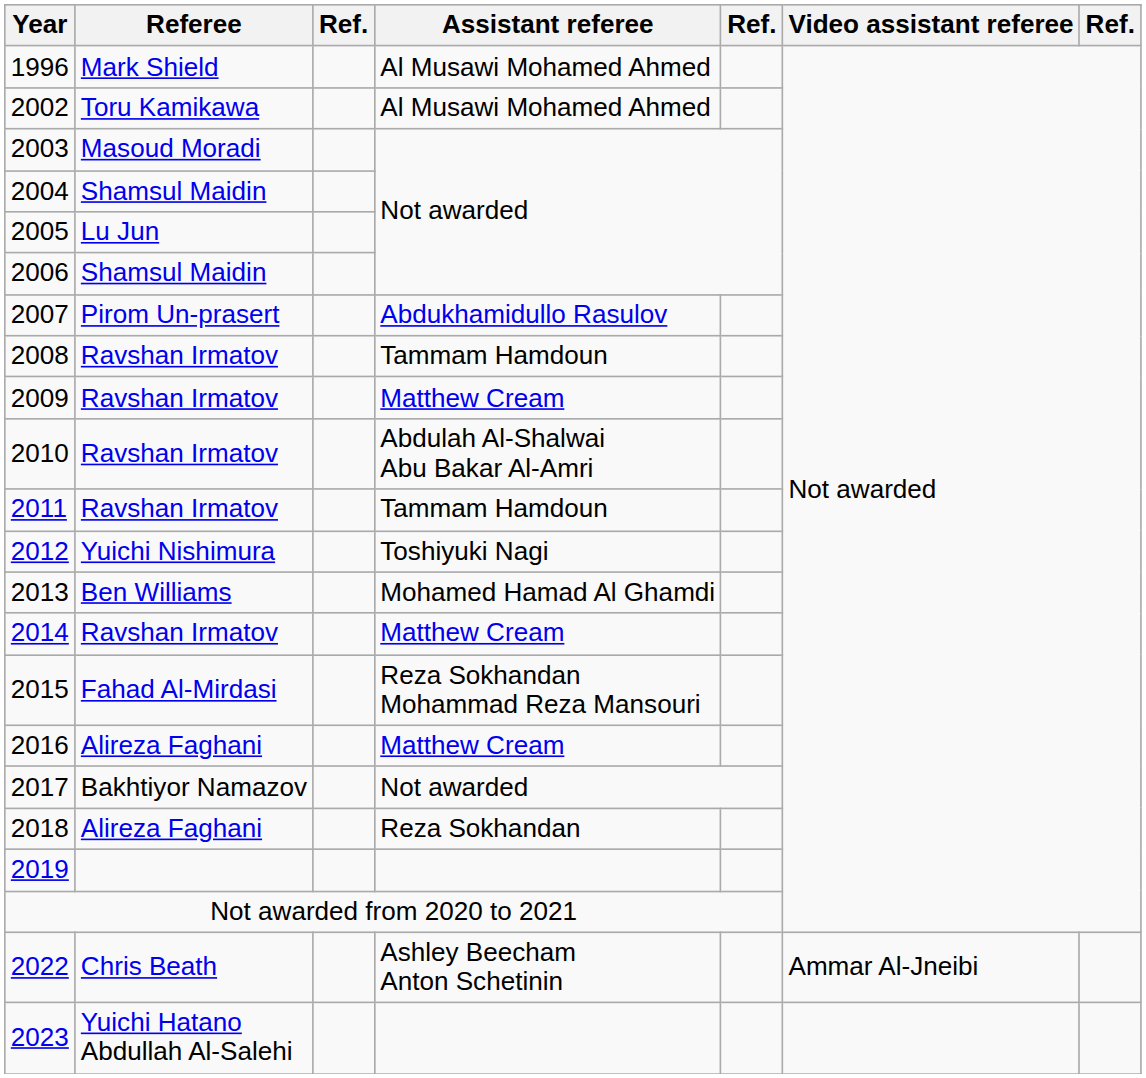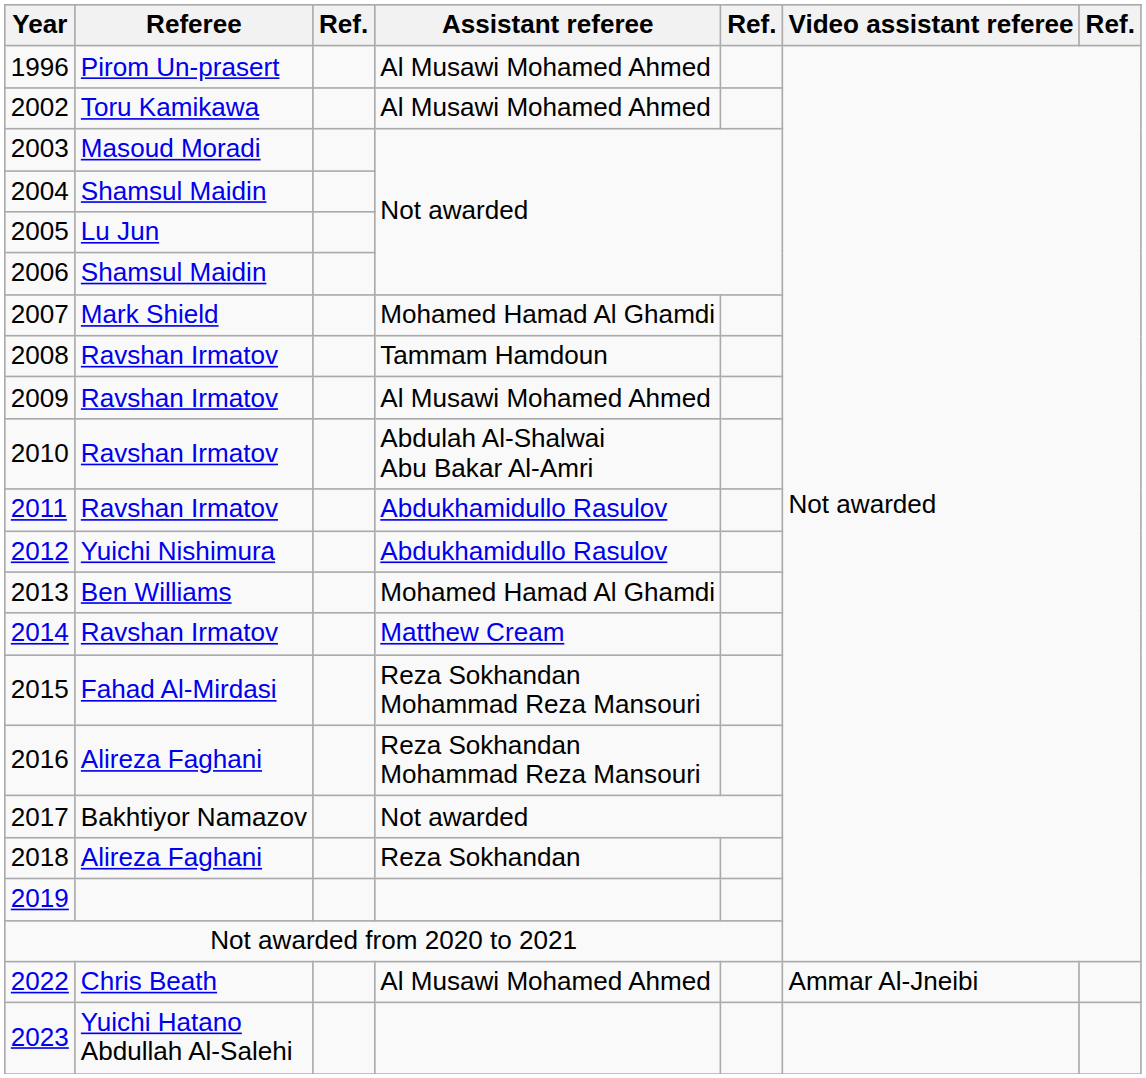 <table class="wikitable">
 <tr>
 <th>Year</th>
 <th>Referee</th>
 <th>Ref.</th>
 <th>Assistant referee</th>
 <th>Ref.</th>
 <th>Video assistant referee</th>
 <th>Ref.</th>
 </tr>
 <tr>
 <td>1996</td>
-<td> <a href='#'>Mark Shield</a></td>
+<td> <a href='#'>Pirom Un-prasert</a></td>
 <td></td>
 <td> Al Musawi Mohamed Ahmed</td>
 <td></td>
 <td colspan="2" rowspan="20">Not awarded</td>
 </tr>
 <tr>
 <td>2002</td>
 <td> <a href='#'>Toru Kamikawa</a></td>
 <td></td>
 <td> Al Musawi Mohamed Ahmed</td>
 <td></td>
 </tr>
 <tr>
 <td>2003</td>
 <td> <a href='#'>Masoud Moradi</a></td>
 <td></td>
 <td colspan="2" rowspan="4">Not awarded</td>
 </tr>
 <tr>
 <td>2004</td>
 <td> <a href='#'>Shamsul Maidin</a></td>
 <td></td>
 </tr>
 <tr>
 <td>2005</td>
 <td> <a href='#'>Lu Jun</a></td>
 <td></td>
 </tr>
 <tr>
 <td>2006</td>
 <td> <a href='#'>Shamsul Maidin</a></td>
 <td></td>
 </tr>
 <tr>
 <td>2007</td>
-<td> <a href='#'>Pirom Un-prasert</a></td>
+<td> <a href='#'>Mark Shield</a></td>
 <td></td>
-<td> <a href='#'>Abdukhamidullo Rasulov</a></td>
+<td> Mohamed Hamad Al Ghamdi</td>
 <td></td>
 </tr>
 <tr>
 <td>2008</td>
 <td> <a href='#'>Ravshan Irmatov</a></td>
 <td></td>
 <td> Tammam Hamdoun</td>
 <td></td>
 </tr>
 <tr>
 <td>2009</td>
 <td> <a href='#'>Ravshan Irmatov</a></td>
 <td></td>
-<td> <a href='#'>Matthew Cream</a></td>
+<td> Al Musawi Mohamed Ahmed</td>
 <td></td>
 </tr>
 <tr>
 <td>2010</td>
 <td> <a href='#'>Ravshan Irmatov</a></td>
 <td></td>
 <td> Abdulah Al-Shalwai<br> Abu Bakar Al-Amri</td>
 <td></td>
 </tr>
 <tr>
 <td><a href='#'>2011</a></td>
 <td> <a href='#'>Ravshan Irmatov</a></td>
 <td></td>
-<td> Tammam Hamdoun</td>
+<td> <a href='#'>Abdukhamidullo Rasulov</a></td>
 <td></td>
 </tr>
 <tr>
 <td><a href='#'>2012</a></td>
 <td> <a href='#'>Yuichi Nishimura</a></td>
 <td></td>
-<td> Toshiyuki Nagi</td>
+<td> <a href='#'>Abdukhamidullo Rasulov</a></td>
 <td></td>
 </tr>
 <tr>
 <td>2013</td>
 <td> <a href='#'>Ben Williams</a></td>
 <td></td>
 <td> Mohamed Hamad Al Ghamdi</td>
 <td></td>
 </tr>
 <tr>
 <td><a href='#'>2014</a></td>
 <td> <a href='#'>Ravshan Irmatov</a></td>
 <td></td>
 <td> <a href='#'>Matthew Cream</a></td>
 <td></td>
 </tr>
 <tr>
 <td>2015</td>
 <td> <a href='#'>Fahad Al-Mirdasi</a></td>
 <td></td>
 <td> Reza Sokhandan<br> Mohammad Reza Mansouri</td>
 <td></td>
 </tr>
 <tr>
 <td>2016</td>
 <td> <a href='#'>Alireza Faghani</a></td>
 <td></td>
-<td> <a href='#'>Matthew Cream</a></td>
+<td> Reza Sokhandan<br> Mohammad Reza Mansouri</td>
 <td></td>
 </tr>
 <tr>
 <td>2017</td>
 <td> Bakhtiyor Namazov</td>
 <td></td>
 <td colspan="2">Not awarded</td>
 </tr>
 <tr>
 <td>2018</td>
 <td> <a href='#'>Alireza Faghani</a></td>
 <td></td>
 <td> Reza Sokhandan<br></td>
 <td></td>
 </tr>
 <tr>
 <td><a href='#'>2019</a></td>
 <td></td>
 <td></td>
 <td></td>
 <td></td>
 </tr>
 <tr>
 <td colspan="5" align="center">Not awarded from 2020 to 2021</td>
 </tr>
 <tr>
 <td><a href='#'>2022</a></td>
 <td> <a href='#'>Chris Beath</a></td>
 <td></td>
-<td> Ashley Beecham<br> Anton Schetinin</td>
+<td> Al Musawi Mohamed Ahmed</td>
 <td></td>
 <td> Ammar Al-Jneibi</td>
 <td></td>
 </tr>
 <tr>
 <td><a href='#'>2023</a></td>
 <td> <a href='#'>Yuichi Hatano</a><br> Abdullah Al-Salehi<br></td>
 <td></td>
 <td></td>
 <td></td>
 <td></td>
 <td></td>
 </tr>
 </table>
